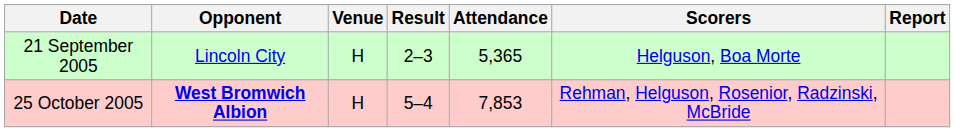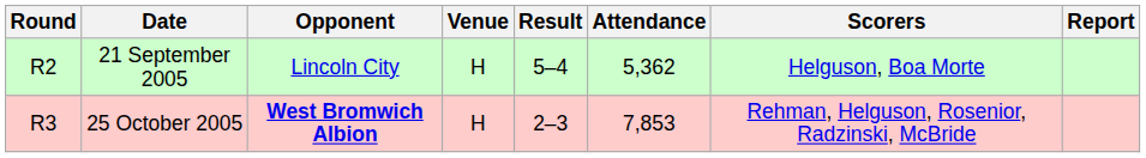 <table class="wikitable" style="font-size:100%; text-align:center">
 <tr>
+<th>Round</th>
 <th>Date</th>
 <th>Opponent</th>
 <th>Venue</th>
 <th>Result</th>
 <th>Attendance</th>
 <th>Scorers</th>
 <th>Report</th>
 </tr>
 <tr style="background: #CCFFCC;">
+<td>R2</td>
 <td>21 September 2005</td>
 <td><a href='#'>Lincoln City</a></td>
 <td>H</td>
-<td>2–3</td>
-<td>5,365</td>
+<td>5–4</td>
+<td>5,362</td>
 <td><a href='#'>Helguson</a>, <a href='#'>Boa Morte</a></td>
 <td></td>
 </tr>
 <tr style="background: #FFCCCC;">
+<td>R3</td>
 <td>25 October 2005</td>
 <td><strong><a href='#'>West Bromwich Albion</a></strong></td>
 <td>H</td>
-<td>5–4</td>
+<td>2–3</td>
 <td>7,853</td>
 <td><a href='#'>Rehman</a>, <a href='#'>Helguson</a>, <a href='#'>Rosenior</a>, <a href='#'>Radzinski</a>, <a href='#'>McBride</a></td>
 <td></td>
 </tr>
 </table>
